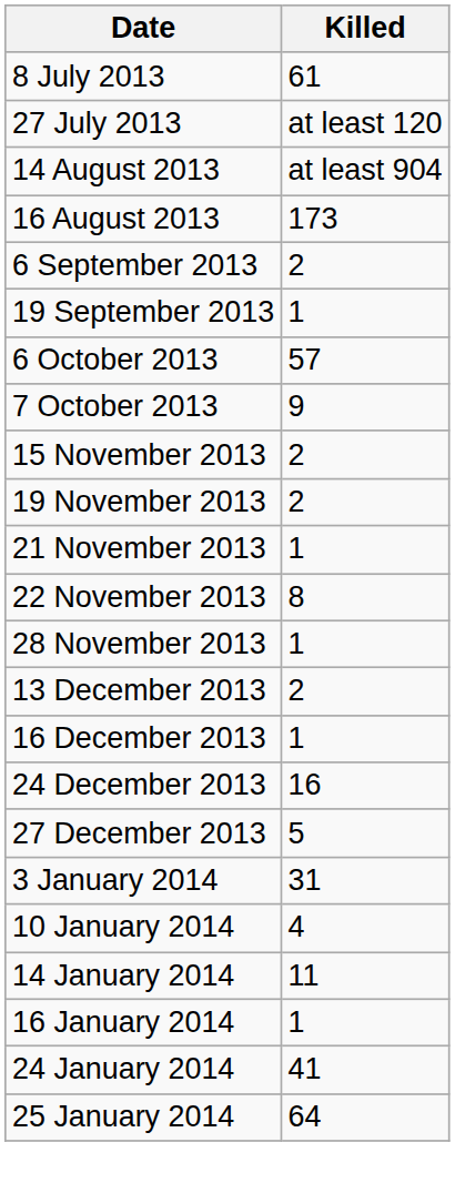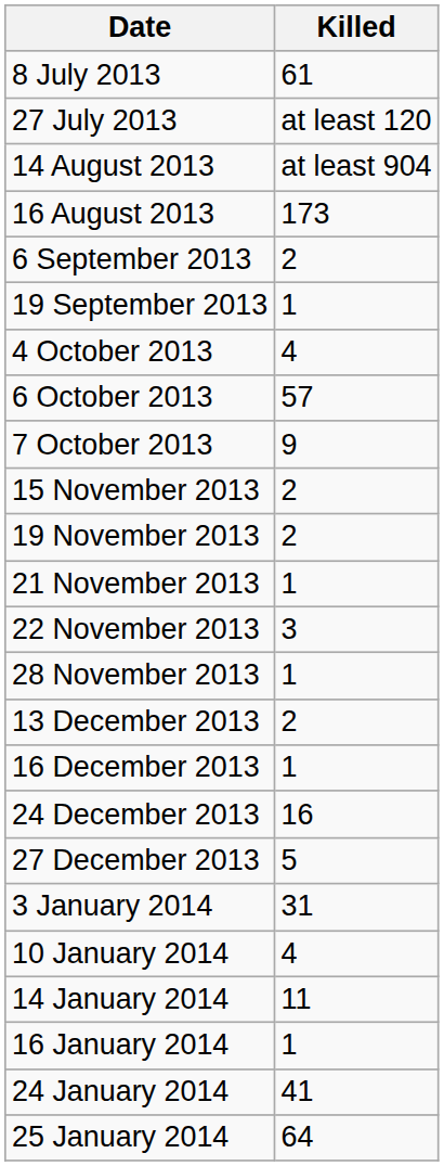 <table class="wikitable">
 <tr>
 <th>Date</th>
 <th>Killed</th>
 </tr>
 <tr>
 <td>8 July 2013</td>
 <td>61</td>
 </tr>
 <tr>
 <td>27 July 2013</td>
 <td>at least 120 </td>
 </tr>
 <tr>
 <td>14 August 2013</td>
 <td>at least 904</td>
 </tr>
 <tr>
 <td>16 August 2013</td>
 <td>173</td>
 </tr>
 <tr>
 <td>6 September 2013</td>
 <td>2</td>
 </tr>
 <tr>
 <td>19 September 2013</td>
 <td>1</td>
 </tr>
 <tr>
+<td>4 October 2013</td>
+<td>4</td>
+</tr>
+<tr>
 <td>6 October 2013</td>
 <td>57</td>
 </tr>
 <tr>
 <td>7 October 2013</td>
 <td>9</td>
 </tr>
 <tr>
 <td>15 November 2013</td>
 <td>2</td>
 </tr>
 <tr>
 <td>19 November 2013</td>
 <td>2</td>
 </tr>
 <tr>
 <td>21 November 2013</td>
 <td>1</td>
 </tr>
 <tr>
 <td>22 November 2013</td>
-<td>8</td>
+<td>3</td>
 </tr>
 <tr>
 <td>28 November 2013</td>
 <td>1</td>
 </tr>
 <tr>
 <td>13 December 2013</td>
 <td>2</td>
 </tr>
 <tr>
 <td>16 December 2013</td>
 <td>1</td>
 </tr>
 <tr>
 <td>24 December 2013</td>
 <td>16</td>
 </tr>
 <tr>
 <td>27 December 2013</td>
 <td>5</td>
 </tr>
 <tr>
 <td>3 January 2014</td>
 <td>31</td>
 </tr>
 <tr>
 <td>10 January 2014</td>
 <td>4</td>
 </tr>
 <tr>
 <td>14 January 2014</td>
 <td>11</td>
 </tr>
 <tr>
 <td>16 January 2014</td>
 <td>1</td>
 </tr>
 <tr>
 <td>24 January 2014</td>
 <td>41</td>
 </tr>
 <tr>
 <td>25 January 2014</td>
 <td>64</td>
 </tr>
 </table>
